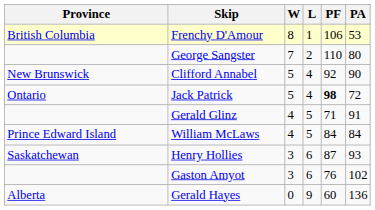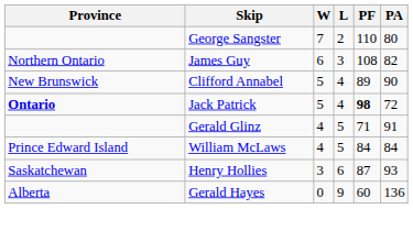 <table class="wikitable">
 <tr>
 <th bgcolor="#efefef" width="200">Province</th>
 <th bgcolor="#efefef" width="140">Skip</th>
 <th bgcolor="#efefef" width="15">W</th>
 <th bgcolor="#efefef" width="15">L</th>
 <th bgcolor="#efefef" width="15">PF</th>
 <th bgcolor="#efefef" width="15">PA</th>
-</tr>
-<tr bgcolor=#ffffcc>
-<td><a href='#'>British Columbia</a></td>
-<td><a href='#'>Frenchy D'Amour</a></td>
-<td>8</td>
-<td>1</td>
-<td>106</td>
-<td>53</td>
 </tr>
 <tr>
 <td></td>
 <td><a href='#'>George Sangster</a></td>
 <td>7</td>
 <td>2</td>
 <td>110</td>
 <td>80</td>
 </tr>
 <tr>
+<td><a href='#'>Northern Ontario</a></td>
+<td><a href='#'>James Guy</a></td>
+<td>6</td>
+<td>3</td>
+<td>108</td>
+<td>82</td>
+</tr>
+<tr>
 <td><a href='#'>New Brunswick</a></td>
 <td><a href='#'>Clifford Annabel</a></td>
 <td>5</td>
 <td>4</td>
-<td>92</td>
+<td>89</td>
 <td>90</td>
 </tr>
 <tr>
-<td><a href='#'>Ontario</a></td>
+<td><strong><a href='#'>Ontario</a></strong></td>
 <td><a href='#'>Jack Patrick</a></td>
 <td>5</td>
 <td>4</td>
 <td><strong>98</strong></td>
 <td>72</td>
 </tr>
 <tr>
 <td></td>
 <td><a href='#'>Gerald Glinz</a></td>
 <td>4</td>
 <td>5</td>
 <td>71</td>
 <td>91</td>
 </tr>
 <tr>
 <td><a href='#'>Prince Edward Island</a></td>
 <td><a href='#'>William McLaws</a></td>
 <td>4</td>
 <td>5</td>
 <td>84</td>
 <td>84</td>
 </tr>
 <tr>
 <td><a href='#'>Saskatchewan</a></td>
 <td><a href='#'>Henry Hollies</a></td>
 <td>3</td>
 <td>6</td>
 <td>87</td>
 <td>93</td>
 </tr>
 <tr>
-<td></td>
-<td><a href='#'>Gaston Amyot</a></td>
-<td>3</td>
-<td>6</td>
-<td>76</td>
-<td>102</td>
-</tr>
-<tr>
 <td><a href='#'>Alberta</a></td>
 <td><a href='#'>Gerald Hayes</a></td>
 <td>0</td>
 <td>9</td>
 <td>60</td>
 <td>136</td>
 </tr>
 </table>
